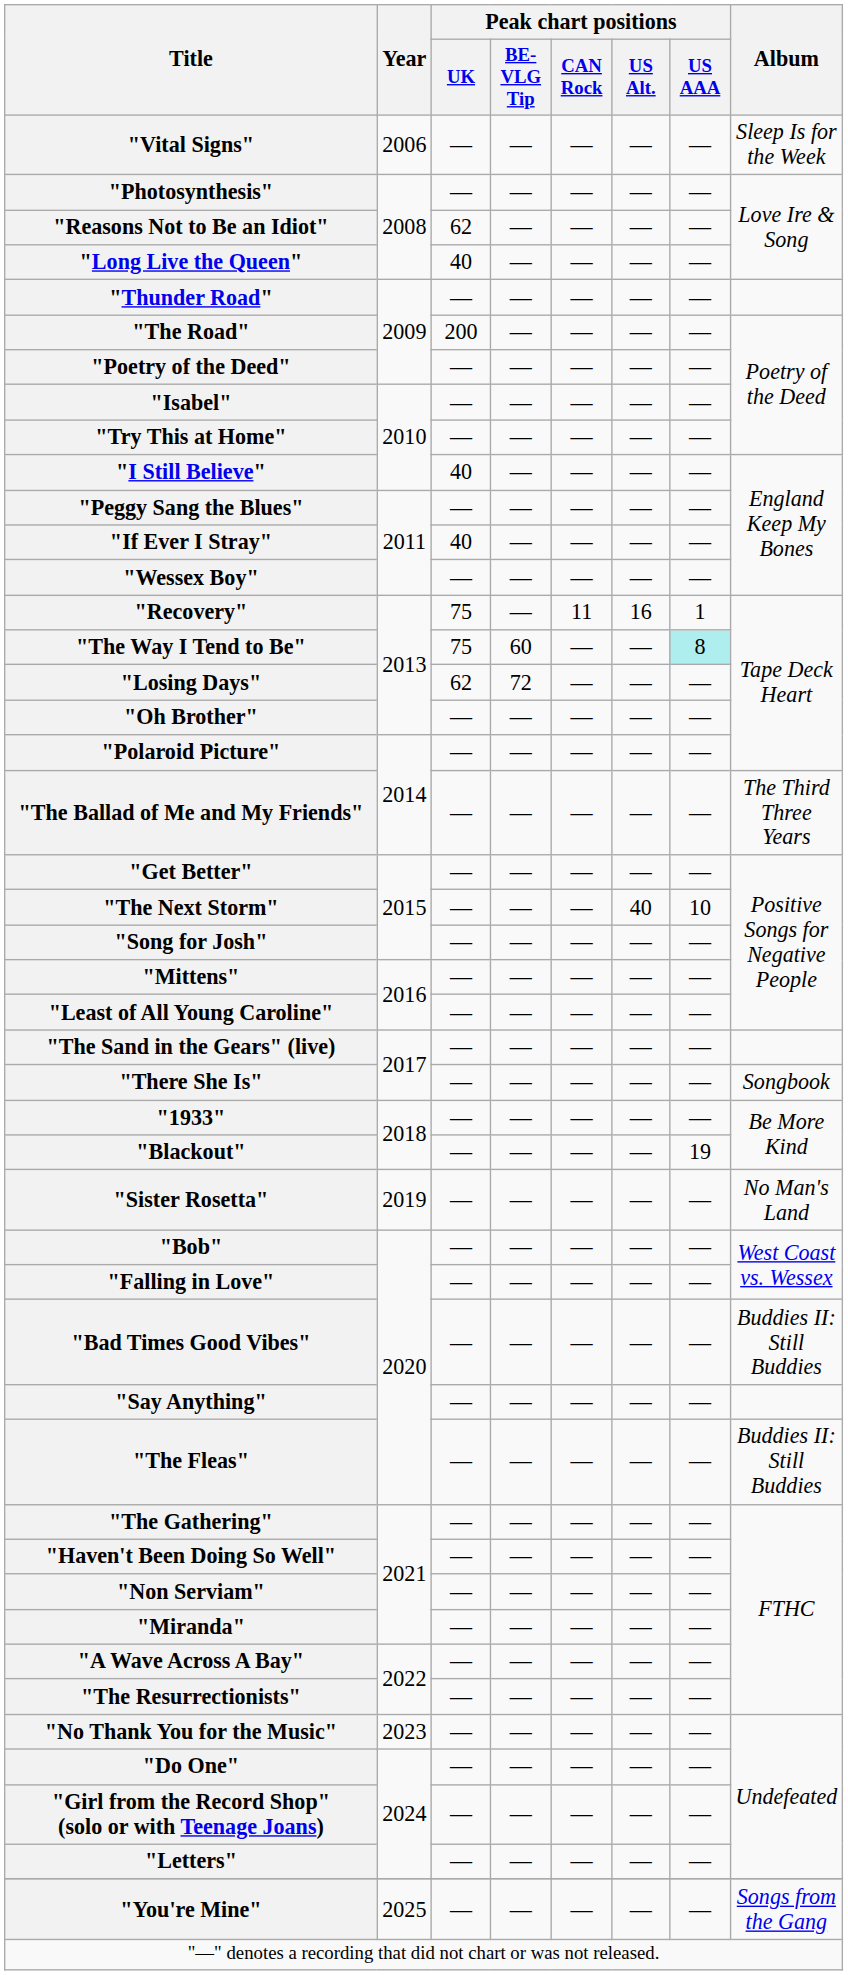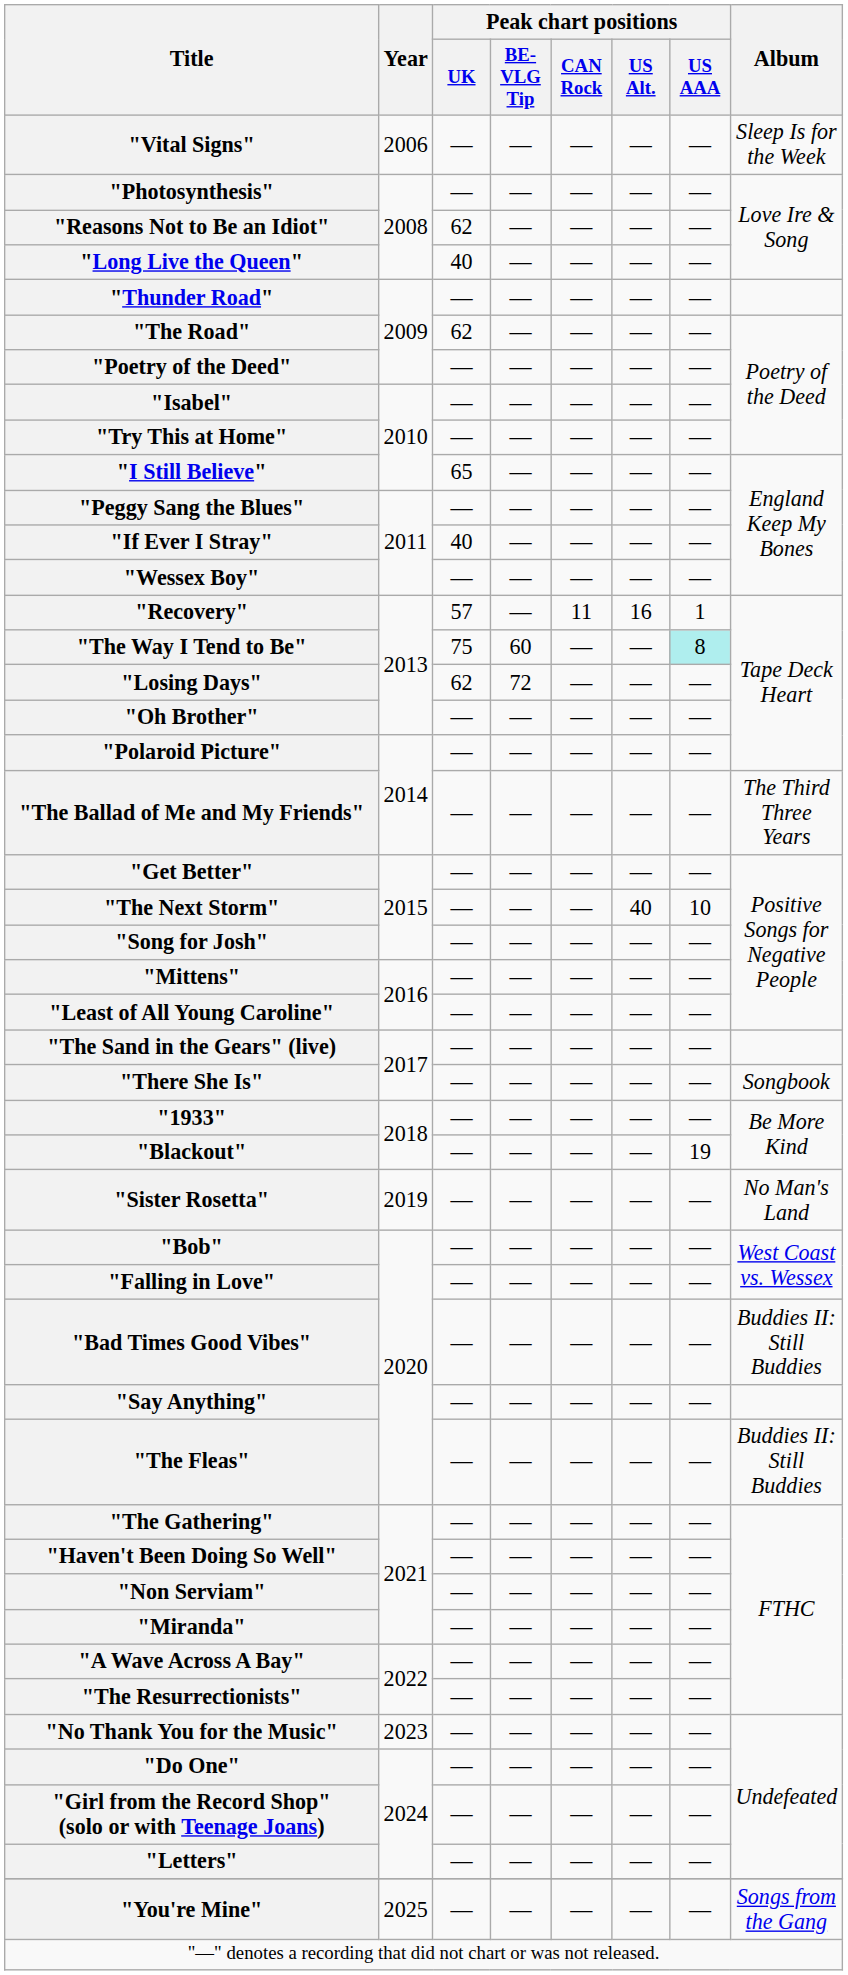 <table class="wikitable plainrowheaders" style="text-align:center;">
 <tr>
 <th scope="col" rowspan="2" style="width:20em;">Title</th>
 <th scope="col" rowspan="2" style="width:1em;">Year</th>
 <th scope="col" colspan="5">Peak chart positions</th>
 <th scope="col" rowspan="2">Album</th>
 </tr>
 <tr>
 <th scope="col" style="width:3em;font-size:85%;"><a href='#'>UK</a><br></th>
 <th scope="col" style="width:3em;font-size:85%;"><a href='#'>BE-VLG Tip</a><br></th>
 <th scope="col" style="width:3em;font-size:85%;"><a href='#'>CAN<br>Rock</a><br></th>
 <th scope="col" style="width:3em;font-size:85%;"><a href='#'>US<br>Alt.</a><br></th>
 <th scope="col" style="width:3em;font-size:85%;"><a href='#'>US<br>AAA</a><br></th>
 </tr>
 <tr>
 <th scope="row">"Vital Signs"</th>
 <td>2006</td>
 <td>—</td>
 <td>—</td>
 <td>—</td>
 <td>—</td>
 <td>—</td>
 <td><em>Sleep Is for the Week</em></td>
 </tr>
 <tr>
 <th scope="row">"Photosynthesis"</th>
 <td rowspan="3">2008</td>
 <td>—</td>
 <td>—</td>
 <td>—</td>
 <td>—</td>
 <td>—</td>
 <td rowspan="3"><em>Love Ire & Song</em></td>
 </tr>
 <tr>
 <th scope="row">"Reasons Not to Be an Idiot"</th>
 <td>62</td>
 <td>—</td>
 <td>—</td>
 <td>—</td>
 <td>—</td>
 </tr>
 <tr>
 <th scope="row">"<a href='#'>Long Live the Queen</a>"</th>
 <td>40</td>
 <td>—</td>
 <td>—</td>
 <td>—</td>
 <td>—</td>
 </tr>
 <tr>
 <th scope="row">"<a href='#'>Thunder Road</a>"</th>
 <td rowspan="3">2009</td>
 <td>—</td>
 <td>—</td>
 <td>—</td>
 <td>—</td>
 <td>—</td>
 <td></td>
 </tr>
 <tr>
 <th scope="row">"The Road"</th>
-<td>200</td>
+<td>62</td>
 <td>—</td>
 <td>—</td>
 <td>—</td>
 <td>—</td>
 <td rowspan="4"><em>Poetry of the Deed</em></td>
 </tr>
 <tr>
 <th scope="row">"Poetry of the Deed"</th>
 <td>—</td>
 <td>—</td>
 <td>—</td>
 <td>—</td>
 <td>—</td>
 </tr>
 <tr>
 <th scope="row">"Isabel"</th>
 <td rowspan="3">2010</td>
 <td>—</td>
 <td>—</td>
 <td>—</td>
 <td>—</td>
 <td>—</td>
 </tr>
 <tr>
 <th scope="row">"Try This at Home"</th>
 <td>—</td>
 <td>—</td>
 <td>—</td>
 <td>—</td>
 <td>—</td>
 </tr>
 <tr>
 <th scope="row">"<a href='#'>I Still Believe</a>"</th>
-<td>40</td>
+<td>65</td>
 <td>—</td>
 <td>—</td>
 <td>—</td>
 <td>—</td>
 <td rowspan="4"><em>England Keep My Bones</em></td>
 </tr>
 <tr>
 <th scope="row">"Peggy Sang the Blues"</th>
 <td rowspan="3">2011</td>
 <td>—</td>
 <td>—</td>
 <td>—</td>
 <td>—</td>
 <td>—</td>
 </tr>
 <tr>
 <th scope="row">"If Ever I Stray"</th>
 <td>40</td>
 <td>—</td>
 <td>—</td>
 <td>—</td>
 <td>—</td>
 </tr>
 <tr>
 <th scope="row">"Wessex Boy"</th>
 <td>—</td>
 <td>—</td>
 <td>—</td>
 <td>—</td>
 <td>—</td>
 </tr>
 <tr>
 <th scope="row">"Recovery"</th>
 <td rowspan="4">2013</td>
-<td>75</td>
+<td>57</td>
 <td>—</td>
 <td>11</td>
 <td>16</td>
 <td>1</td>
 <td rowspan="5"><em>Tape Deck Heart</em></td>
 </tr>
 <tr>
 <th scope="row">"The Way I Tend to Be"</th>
 <td>75</td>
 <td>60</td>
 <td>—</td>
 <td>—</td>
 <td style="background: paleturquoise;">8</td>
 </tr>
 <tr>
 <th scope="row">"Losing Days"</th>
 <td>62</td>
 <td>72</td>
 <td>—</td>
 <td>—</td>
 <td>—</td>
 </tr>
 <tr>
 <th scope="row">"Oh Brother"</th>
 <td>—</td>
 <td>—</td>
 <td>—</td>
 <td>—</td>
 <td>—</td>
 </tr>
 <tr>
 <th scope="row">"Polaroid Picture"</th>
 <td rowspan="2">2014</td>
 <td>—</td>
 <td>—</td>
 <td>—</td>
 <td>—</td>
 <td>—</td>
 </tr>
 <tr>
 <th scope="row">"The Ballad of Me and My Friends"</th>
 <td>—</td>
 <td>—</td>
 <td>—</td>
 <td>—</td>
 <td>—</td>
 <td><em>The Third Three Years</em></td>
 </tr>
 <tr>
 <th scope="row">"Get Better"</th>
 <td rowspan="3">2015</td>
 <td>—</td>
 <td>—</td>
 <td>—</td>
 <td>—</td>
 <td>—</td>
 <td rowspan="5"><em>Positive Songs for Negative People</em></td>
 </tr>
 <tr>
 <th scope="row">"The Next Storm"</th>
 <td>—</td>
 <td>—</td>
 <td>—</td>
 <td>40</td>
 <td>10</td>
 </tr>
 <tr>
 <th scope="row">"Song for Josh"</th>
 <td>—</td>
 <td>—</td>
 <td>—</td>
 <td>—</td>
 <td>—</td>
 </tr>
 <tr>
 <th scope="row">"Mittens"</th>
 <td rowspan="2">2016</td>
 <td>—</td>
 <td>—</td>
 <td>—</td>
 <td>—</td>
 <td>—</td>
 </tr>
 <tr>
 <th scope="row">"Least of All Young Caroline"</th>
 <td>—</td>
 <td>—</td>
 <td>—</td>
 <td>—</td>
 <td>—</td>
 </tr>
 <tr>
 <th scope="row">"The Sand in the Gears" (live)</th>
 <td rowspan="2">2017</td>
 <td>—</td>
 <td>—</td>
 <td>—</td>
 <td>—</td>
 <td>—</td>
 <td></td>
 </tr>
 <tr>
 <th scope="row">"There She Is"</th>
 <td>—</td>
 <td>—</td>
 <td>—</td>
 <td>—</td>
 <td>—</td>
 <td><em>Songbook</em></td>
 </tr>
 <tr>
 <th scope="row">"1933"</th>
 <td rowspan="2">2018</td>
 <td>—</td>
 <td>—</td>
 <td>—</td>
 <td>—</td>
 <td>—</td>
 <td rowspan="2"><em>Be More Kind</em></td>
 </tr>
 <tr>
 <th scope="row">"Blackout"</th>
 <td>—</td>
 <td>—</td>
 <td>—</td>
 <td>—</td>
 <td>19</td>
 </tr>
 <tr>
 <th scope="row">"Sister Rosetta"</th>
 <td>2019</td>
 <td>—</td>
 <td>—</td>
 <td>—</td>
 <td>—</td>
 <td>—</td>
 <td><em>No Man's Land</em></td>
 </tr>
 <tr>
 <th scope="row">"Bob"</th>
 <td rowspan="5">2020</td>
 <td>—</td>
 <td>—</td>
 <td>—</td>
 <td>—</td>
 <td>—</td>
 <td rowspan="2"><em><a href='#'>West Coast vs. Wessex</a></em></td>
 </tr>
 <tr>
 <th scope="row">"Falling in Love"</th>
 <td>—</td>
 <td>—</td>
 <td>—</td>
 <td>—</td>
 <td>—</td>
 </tr>
 <tr>
 <th scope="row">"Bad Times Good Vibes"<br></th>
 <td>—</td>
 <td>—</td>
 <td>—</td>
 <td>—</td>
 <td>—</td>
 <td><em>Buddies II: Still Buddies</em></td>
 </tr>
 <tr>
 <th scope="row">"Say Anything"<br></th>
 <td>—</td>
 <td>—</td>
 <td>—</td>
 <td>—</td>
 <td>—</td>
 <td></td>
 </tr>
 <tr>
 <th scope="row">"The Fleas"<br></th>
 <td>—</td>
 <td>—</td>
 <td>—</td>
 <td>—</td>
 <td>—</td>
 <td><em>Buddies II: Still Buddies</em></td>
 </tr>
 <tr>
 <th scope="row">"The Gathering"</th>
 <td rowspan="4">2021</td>
 <td>—</td>
 <td>—</td>
 <td>—</td>
 <td>—</td>
 <td>—</td>
 <td rowspan="6"><em>FTHC</em></td>
 </tr>
 <tr>
 <th scope="row">"Haven't Been Doing So Well"</th>
 <td>—</td>
 <td>—</td>
 <td>—</td>
 <td>—</td>
 <td>—</td>
 </tr>
 <tr>
 <th scope="row">"Non Serviam"</th>
 <td>—</td>
 <td>—</td>
 <td>—</td>
 <td>—</td>
 <td>—</td>
 </tr>
 <tr>
 <th scope="row">"Miranda"</th>
 <td>—</td>
 <td>—</td>
 <td>—</td>
 <td>—</td>
 <td>—</td>
 </tr>
 <tr>
 <th scope="row">"A Wave Across A Bay"</th>
 <td rowspan="2">2022</td>
 <td>—</td>
 <td>—</td>
 <td>—</td>
 <td>—</td>
 <td>—</td>
 </tr>
 <tr>
 <th scope="row">"The Resurrectionists"</th>
 <td>—</td>
 <td>—</td>
 <td>—</td>
 <td>—</td>
 <td>—</td>
 </tr>
 <tr>
 <th scope="row">"No Thank You for the Music"</th>
 <td>2023</td>
 <td>—</td>
 <td>—</td>
 <td>—</td>
 <td>—</td>
 <td>—</td>
 <td rowspan="4"><em>Undefeated</em></td>
 </tr>
 <tr>
 <th scope="row">"Do One"</th>
 <td rowspan="3">2024</td>
 <td>—</td>
 <td>—</td>
 <td>—</td>
 <td>—</td>
 <td>—</td>
 </tr>
 <tr>
 <th scope="row">"Girl from the Record Shop" <br> (solo or with <a href='#'>Teenage Joans</a>)</th>
 <td>—</td>
 <td>—</td>
 <td>—</td>
 <td>—</td>
 <td>—</td>
 </tr>
 <tr>
 <th scope="row">"Letters"</th>
 <td>—</td>
 <td>—</td>
 <td>—</td>
 <td>—</td>
 <td>—</td>
 </tr>
 <tr>
 </tr>
 <tr>
 <th scope="row">"You're Mine"</th>
 <td>2025</td>
 <td>—</td>
 <td>—</td>
 <td>—</td>
 <td>—</td>
 <td>—</td>
 <td><em><a href='#'>Songs from the Gang</a></em></td>
 </tr>
 <tr>
 <td style="text-align:center; font-size:85%;" colspan="22">"—" denotes a recording that did not chart or was not released.</td>
 </tr>
 </table>
